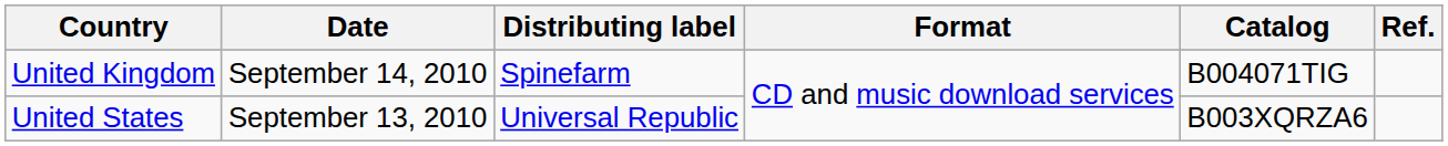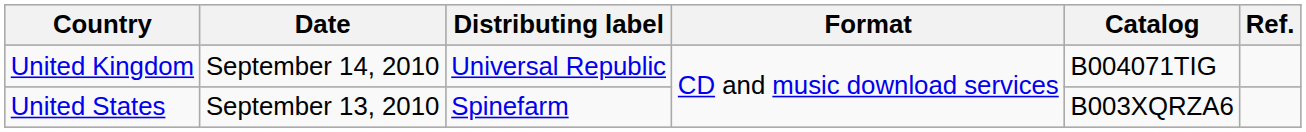 <table class="wikitable" style="font-size: 100%">
 <tr>
 <th>Country</th>
 <th>Date</th>
 <th>Distributing label</th>
 <th>Format</th>
 <th>Catalog</th>
 <th>Ref.</th>
 </tr>
 <tr>
 <td><a href='#'>United Kingdom</a></td>
 <td>September 14, 2010</td>
-<td><a href='#'>Spinefarm</a></td>
+<td><a href='#'>Universal Republic</a></td>
 <td align="center" rowspan="2"><a href='#'>CD</a> and <a href='#'>music download services</a></td>
 <td>B004071TIG</td>
 <td></td>
 </tr>
 <tr>
 <td><a href='#'>United States</a></td>
 <td>September 13, 2010</td>
-<td><a href='#'>Universal Republic</a></td>
+<td><a href='#'>Spinefarm</a></td>
 <td>B003XQRZA6</td>
 <td></td>
 </tr>
 </table>
